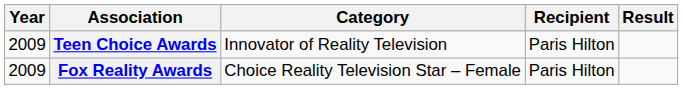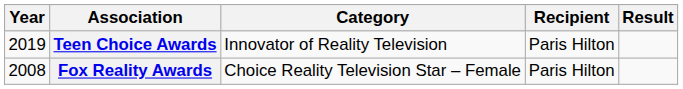 <table class="wikitable plainrowheaders sortable">
 <tr style="background:#ccc; text-align:center;">
 <th scope="col">Year</th>
 <th scope="col">Association</th>
 <th scope="col">Category</th>
 <th scope="col">Recipient</th>
 <th scope="col">Result</th>
 </tr>
 <tr>
-<td style="text-align:center;">2009</td>
+<td style="text-align:center;">2019</td>
 <th scope="row"><a href='#'>Teen Choice Awards</a></th>
 <td>Innovator of Reality Television</td>
 <td>Paris Hilton</td>
 <td></td>
 </tr>
 <tr>
-<td style="text-align:center;">2009</td>
+<td style="text-align:center;">2008</td>
 <th scope="row"><a href='#'>Fox Reality Awards</a></th>
 <td>Choice Reality Television Star – Female</td>
 <td>Paris Hilton</td>
 <td></td>
 </tr>
 </table>
